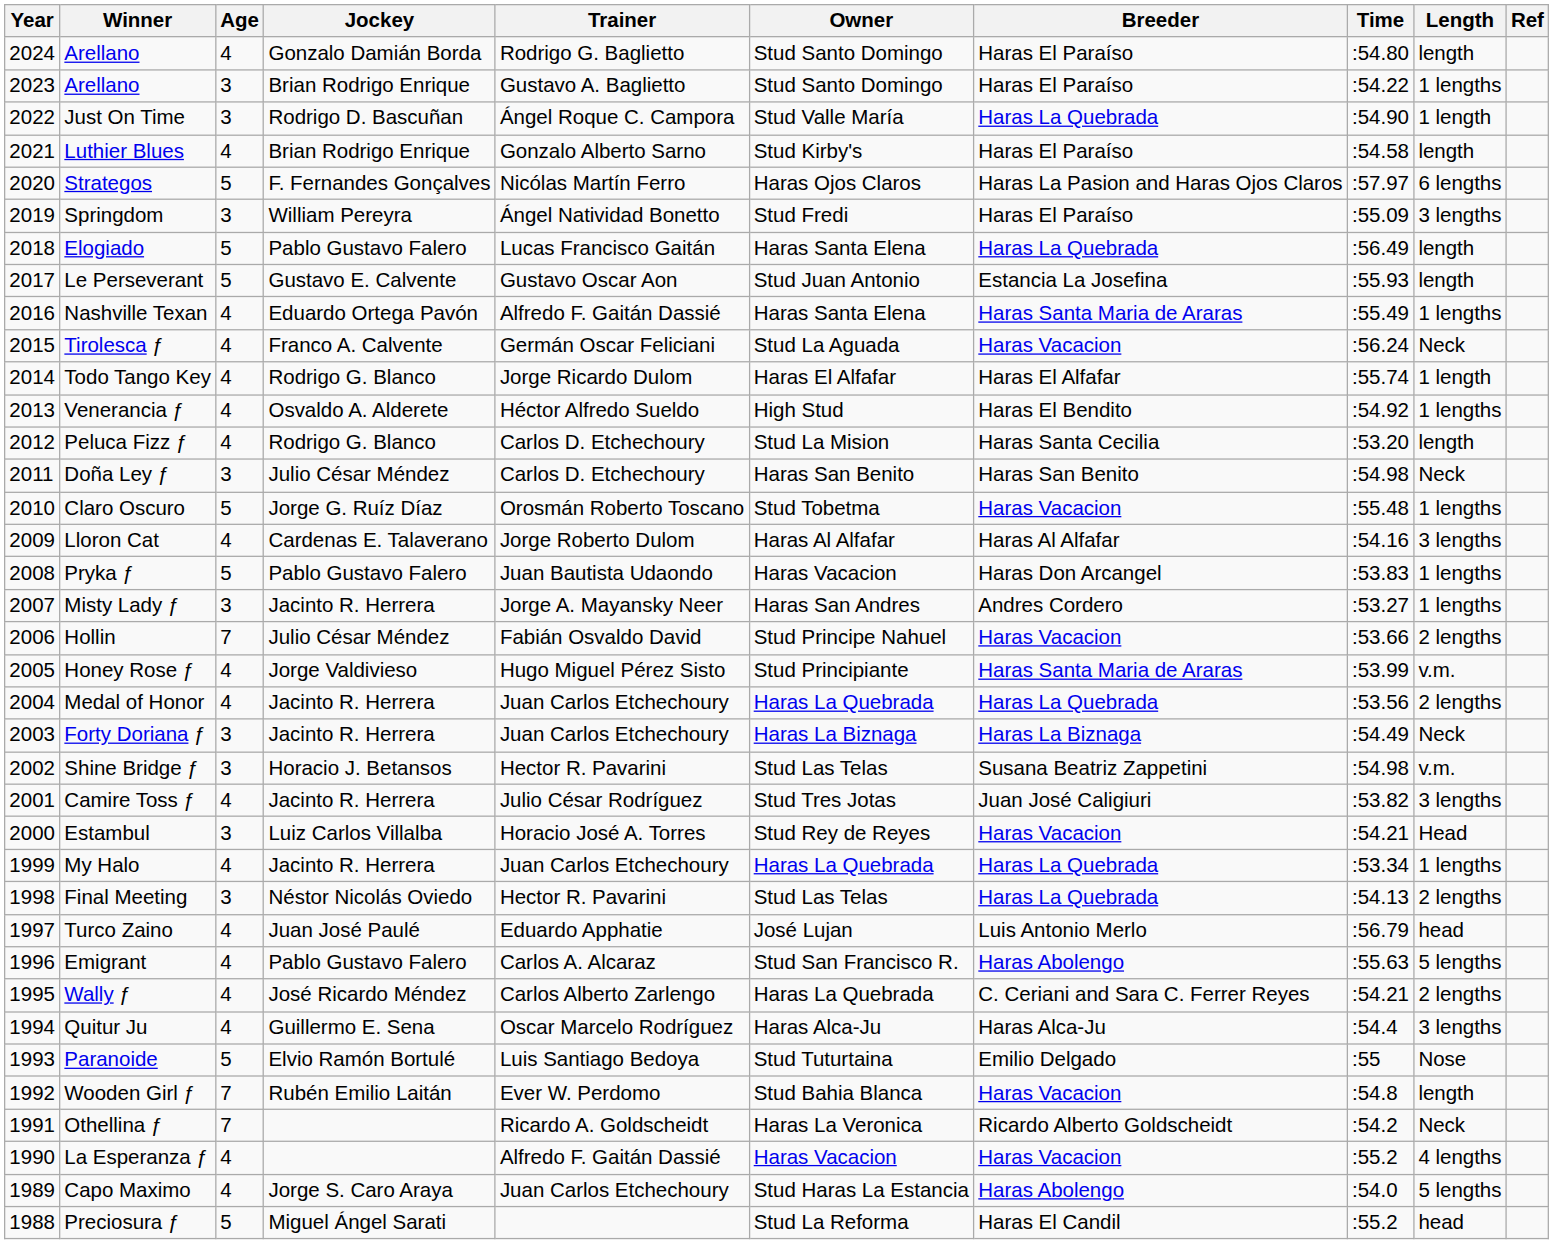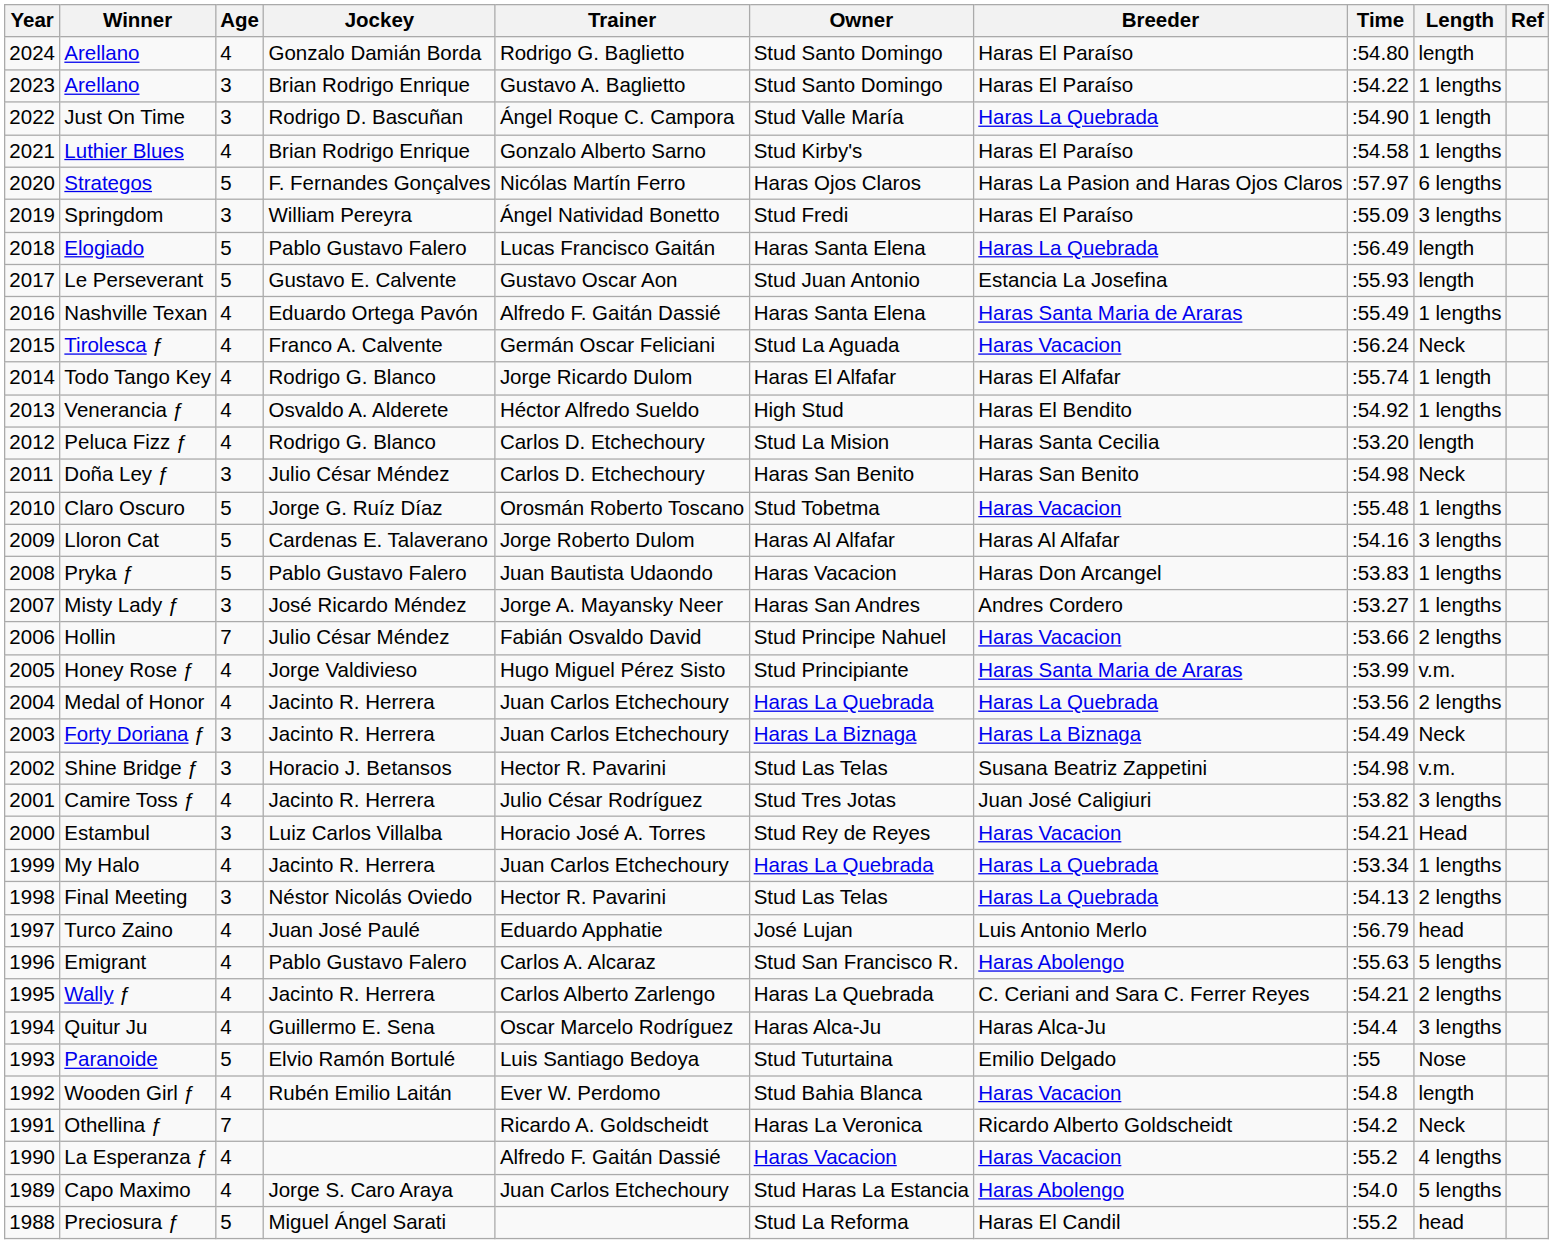 <table class="wikitable">
 <tr>
 <th>Year</th>
 <th>Winner</th>
 <th>Age</th>
 <th>Jockey</th>
 <th>Trainer</th>
 <th>Owner</th>
 <th>Breeder</th>
 <th>Time</th>
 <th>Length</th>
 <th>Ref</th>
 </tr>
 <tr>
 <td>2024</td>
 <td><a href='#'>Arellano</a></td>
 <td>4</td>
 <td>Gonzalo Damián Borda</td>
 <td>Rodrigo G. Baglietto</td>
 <td>Stud Santo Domingo</td>
 <td>Haras El Paraíso</td>
 <td>:54.80</td>
 <td> length</td>
 <td></td>
 </tr>
 <tr>
 <td>2023</td>
 <td><a href='#'>Arellano</a></td>
 <td>3</td>
 <td>Brian Rodrigo Enrique</td>
 <td>Gustavo A. Baglietto</td>
 <td>Stud Santo Domingo</td>
 <td>Haras El Paraíso</td>
 <td>:54.22</td>
 <td>1 lengths</td>
 <td></td>
 </tr>
 <tr>
 <td>2022</td>
 <td>Just On Time</td>
 <td>3</td>
 <td>Rodrigo D. Bascuñan</td>
 <td>Ángel Roque C. Campora</td>
 <td>Stud Valle María</td>
 <td><a href='#'>Haras La Quebrada</a></td>
 <td>:54.90</td>
 <td>1 length</td>
 <td></td>
 </tr>
 <tr>
 <td>2021</td>
 <td><a href='#'>Luthier Blues</a></td>
 <td>4</td>
 <td>Brian Rodrigo Enrique</td>
 <td>Gonzalo Alberto Sarno</td>
 <td>Stud Kirby's</td>
 <td>Haras El Paraíso</td>
 <td>:54.58</td>
-<td> length</td>
+<td>1 lengths</td>
 <td></td>
 </tr>
 <tr>
 <td>2020</td>
 <td><a href='#'>Strategos</a></td>
 <td>5</td>
 <td>F. Fernandes Gonçalves</td>
 <td>Nicólas Martín Ferro</td>
 <td>Haras Ojos Claros</td>
 <td>Haras La Pasion and Haras Ojos Claros</td>
 <td>:57.97</td>
 <td>6 lengths</td>
 <td></td>
 </tr>
 <tr>
 <td>2019</td>
 <td>Springdom</td>
 <td>3</td>
 <td>William Pereyra</td>
 <td>Ángel Natividad Bonetto</td>
 <td>Stud Fredi</td>
 <td>Haras El Paraíso</td>
 <td>:55.09</td>
 <td>3 lengths</td>
 <td></td>
 </tr>
 <tr>
 <td>2018</td>
 <td><a href='#'>Elogiado</a></td>
 <td>5</td>
 <td>Pablo Gustavo Falero</td>
 <td>Lucas Francisco Gaitán</td>
 <td>Haras Santa Elena</td>
 <td><a href='#'>Haras La Quebrada</a></td>
 <td>:56.49</td>
 <td> length</td>
 <td></td>
 </tr>
 <tr>
 <td>2017</td>
 <td>Le Perseverant</td>
 <td>5</td>
 <td>Gustavo E. Calvente</td>
 <td>Gustavo Oscar Aon</td>
 <td>Stud Juan Antonio</td>
 <td>Estancia La Josefina</td>
 <td>:55.93</td>
 <td> length</td>
 <td></td>
 </tr>
 <tr>
 <td>2016</td>
 <td>Nashville Texan</td>
 <td>4</td>
 <td>Eduardo Ortega Pavón</td>
 <td>Alfredo F. Gaitán Dassié</td>
 <td>Haras Santa Elena</td>
 <td><a href='#'>Haras Santa Maria de Araras</a></td>
 <td>:55.49</td>
 <td>1 lengths</td>
 <td></td>
 </tr>
 <tr>
 <td>2015</td>
 <td><a href='#'>Tirolesca</a> ƒ</td>
 <td>4</td>
 <td>Franco A. Calvente</td>
 <td>Germán Oscar Feliciani</td>
 <td>Stud La Aguada</td>
 <td><a href='#'>Haras Vacacion</a></td>
 <td>:56.24</td>
 <td>Neck</td>
 <td></td>
 </tr>
 <tr>
 <td>2014</td>
 <td>Todo Tango Key</td>
 <td>4</td>
 <td>Rodrigo G. Blanco</td>
 <td>Jorge Ricardo Dulom</td>
 <td>Haras El Alfafar</td>
 <td>Haras El Alfafar</td>
 <td>:55.74</td>
 <td>1 length</td>
 <td></td>
 </tr>
 <tr>
 <td>2013</td>
 <td>Venerancia ƒ</td>
 <td>4</td>
 <td>Osvaldo A. Alderete</td>
 <td>Héctor Alfredo Sueldo</td>
 <td>High Stud</td>
 <td>Haras El Bendito</td>
 <td>:54.92</td>
 <td>1 lengths</td>
 <td></td>
 </tr>
 <tr>
 <td>2012</td>
 <td>Peluca Fizz ƒ</td>
 <td>4</td>
 <td>Rodrigo G. Blanco</td>
 <td>Carlos D. Etchechoury</td>
 <td>Stud La Mision</td>
 <td>Haras Santa Cecilia</td>
 <td>:53.20</td>
 <td> length</td>
 <td></td>
 </tr>
 <tr>
 <td>2011</td>
 <td>Doña Ley ƒ</td>
 <td>3</td>
 <td>Julio César Méndez</td>
 <td>Carlos D. Etchechoury</td>
 <td>Haras San Benito</td>
 <td>Haras San Benito</td>
 <td>:54.98</td>
 <td>Neck</td>
 <td></td>
 </tr>
 <tr>
 <td>2010</td>
 <td>Claro Oscuro</td>
 <td>5</td>
 <td>Jorge G. Ruíz Díaz</td>
 <td>Orosmán Roberto Toscano</td>
 <td>Stud Tobetma</td>
 <td><a href='#'>Haras Vacacion</a></td>
 <td>:55.48</td>
 <td>1 lengths</td>
 <td></td>
 </tr>
 <tr>
 <td>2009</td>
 <td>Lloron Cat</td>
-<td>4</td>
+<td>5</td>
 <td>Cardenas E. Talaverano</td>
 <td>Jorge Roberto Dulom</td>
 <td>Haras Al Alfafar</td>
 <td>Haras Al Alfafar</td>
 <td>:54.16</td>
 <td>3 lengths</td>
 <td></td>
 </tr>
 <tr>
 <td>2008</td>
 <td>Pryka ƒ</td>
 <td>5</td>
 <td>Pablo Gustavo Falero</td>
 <td>Juan Bautista Udaondo</td>
 <td>Haras Vacacion</td>
 <td>Haras Don Arcangel</td>
 <td>:53.83</td>
 <td>1 lengths</td>
 <td></td>
 </tr>
 <tr>
 <td>2007</td>
 <td>Misty Lady ƒ</td>
 <td>3</td>
-<td>Jacinto R. Herrera</td>
+<td>José Ricardo Méndez</td>
 <td>Jorge A. Mayansky Neer</td>
 <td>Haras San Andres</td>
 <td>Andres Cordero</td>
 <td>:53.27</td>
 <td>1 lengths</td>
 <td></td>
 </tr>
 <tr>
 <td>2006</td>
 <td>Hollin</td>
 <td>7</td>
 <td>Julio César Méndez</td>
 <td>Fabián Osvaldo David</td>
 <td>Stud Principe Nahuel</td>
 <td><a href='#'>Haras Vacacion</a></td>
 <td>:53.66</td>
 <td>2 lengths</td>
 <td></td>
 </tr>
 <tr>
 <td>2005</td>
 <td>Honey Rose ƒ</td>
 <td>4</td>
 <td>Jorge Valdivieso</td>
 <td>Hugo Miguel Pérez Sisto</td>
 <td>Stud Principiante</td>
 <td><a href='#'>Haras Santa Maria de Araras</a></td>
 <td>:53.99</td>
 <td>v.m.</td>
 <td></td>
 </tr>
 <tr>
 <td>2004</td>
 <td>Medal of Honor</td>
 <td>4</td>
 <td>Jacinto R. Herrera</td>
 <td>Juan Carlos Etchechoury</td>
 <td><a href='#'>Haras La Quebrada</a></td>
 <td><a href='#'>Haras La Quebrada</a></td>
 <td>:53.56</td>
 <td>2 lengths</td>
 <td></td>
 </tr>
 <tr>
 <td>2003</td>
 <td><a href='#'>Forty Doriana</a> ƒ</td>
 <td>3</td>
 <td>Jacinto R. Herrera</td>
 <td>Juan Carlos Etchechoury</td>
 <td><a href='#'>Haras La Biznaga</a></td>
 <td><a href='#'>Haras La Biznaga</a></td>
 <td>:54.49</td>
 <td>Neck</td>
 <td></td>
 </tr>
 <tr>
 <td>2002</td>
 <td>Shine Bridge ƒ</td>
 <td>3</td>
 <td>Horacio J. Betansos</td>
 <td>Hector R. Pavarini</td>
 <td>Stud Las Telas</td>
 <td>Susana Beatriz Zappetini</td>
 <td>:54.98</td>
 <td>v.m.</td>
 <td></td>
 </tr>
 <tr>
 <td>2001</td>
 <td>Camire Toss ƒ</td>
 <td>4</td>
 <td>Jacinto R. Herrera</td>
 <td>Julio César Rodríguez</td>
 <td>Stud Tres Jotas</td>
 <td>Juan José Caligiuri</td>
 <td>:53.82</td>
 <td>3 lengths</td>
 <td></td>
 </tr>
 <tr>
 <td>2000</td>
 <td>Estambul</td>
 <td>3</td>
 <td>Luiz Carlos Villalba</td>
 <td>Horacio José A. Torres</td>
 <td>Stud Rey de Reyes</td>
 <td><a href='#'>Haras Vacacion</a></td>
 <td>:54.21</td>
 <td>Head</td>
 <td></td>
 </tr>
 <tr>
 <td>1999</td>
 <td>My Halo</td>
 <td>4</td>
 <td>Jacinto R. Herrera</td>
 <td>Juan Carlos Etchechoury</td>
 <td><a href='#'>Haras La Quebrada</a></td>
 <td><a href='#'>Haras La Quebrada</a></td>
 <td>:53.34</td>
 <td>1 lengths</td>
 <td></td>
 </tr>
 <tr>
 <td>1998</td>
 <td>Final Meeting</td>
 <td>3</td>
 <td>Néstor Nicolás Oviedo</td>
 <td>Hector R. Pavarini</td>
 <td>Stud Las Telas</td>
 <td><a href='#'>Haras La Quebrada</a></td>
 <td>:54.13</td>
 <td>2 lengths</td>
 <td></td>
 </tr>
 <tr>
 <td>1997</td>
 <td>Turco Zaino</td>
 <td>4</td>
 <td>Juan José Paulé</td>
 <td>Eduardo Apphatie</td>
 <td>José Lujan</td>
 <td>Luis Antonio Merlo</td>
 <td>:56.79</td>
 <td> head</td>
 <td></td>
 </tr>
 <tr>
 <td>1996</td>
 <td>Emigrant</td>
 <td>4</td>
 <td>Pablo Gustavo Falero</td>
 <td>Carlos A. Alcaraz</td>
 <td>Stud San Francisco R.</td>
 <td><a href='#'>Haras Abolengo</a></td>
 <td>:55.63</td>
 <td>5 lengths</td>
 <td></td>
 </tr>
 <tr>
 <td>1995</td>
 <td><a href='#'>Wally</a> ƒ</td>
 <td>4</td>
-<td>José Ricardo Méndez</td>
+<td>Jacinto R. Herrera</td>
 <td>Carlos Alberto Zarlengo</td>
 <td>Haras La Quebrada</td>
 <td>C. Ceriani and Sara C. Ferrer Reyes</td>
 <td>:54.21</td>
 <td>2 lengths</td>
 <td></td>
 </tr>
 <tr>
 <td>1994</td>
 <td>Quitur Ju</td>
 <td>4</td>
 <td>Guillermo E. Sena</td>
 <td>Oscar Marcelo Rodríguez</td>
 <td>Haras Alca-Ju</td>
 <td>Haras Alca-Ju</td>
 <td>:54.4</td>
 <td>3 lengths</td>
 <td></td>
 </tr>
 <tr>
 <td>1993</td>
 <td><a href='#'>Paranoide</a></td>
 <td>5</td>
 <td>Elvio Ramón Bortulé</td>
 <td>Luis Santiago Bedoya</td>
 <td>Stud Tuturtaina</td>
 <td>Emilio Delgado</td>
 <td>:55</td>
 <td>Nose</td>
 <td></td>
 </tr>
 <tr>
 <td>1992</td>
 <td>Wooden Girl ƒ</td>
-<td>7</td>
+<td>4</td>
 <td>Rubén Emilio Laitán</td>
 <td>Ever W. Perdomo</td>
 <td>Stud Bahia Blanca</td>
 <td><a href='#'>Haras Vacacion</a></td>
 <td>:54.8</td>
 <td> length</td>
 <td></td>
 </tr>
 <tr>
 <td>1991</td>
 <td>Othellina ƒ</td>
 <td>7</td>
 <td></td>
 <td>Ricardo A. Goldscheidt</td>
 <td>Haras La Veronica</td>
 <td>Ricardo Alberto Goldscheidt</td>
 <td>:54.2</td>
 <td>Neck</td>
 <td></td>
 </tr>
 <tr>
 <td>1990</td>
 <td>La Esperanza ƒ</td>
 <td>4</td>
 <td></td>
 <td>Alfredo F. Gaitán Dassié</td>
 <td><a href='#'>Haras Vacacion</a></td>
 <td><a href='#'>Haras Vacacion</a></td>
 <td>:55.2</td>
 <td>4 lengths</td>
 <td></td>
 </tr>
 <tr>
 <td>1989</td>
 <td>Capo Maximo</td>
 <td>4</td>
 <td>Jorge S. Caro Araya</td>
 <td>Juan Carlos Etchechoury</td>
 <td>Stud Haras La Estancia</td>
 <td><a href='#'>Haras Abolengo</a></td>
 <td>:54.0</td>
 <td>5 lengths</td>
 <td></td>
 </tr>
 <tr>
 <td>1988</td>
 <td>Preciosura ƒ</td>
 <td>5</td>
 <td>Miguel Ángel Sarati</td>
 <td></td>
 <td>Stud La Reforma</td>
 <td>Haras El Candil</td>
 <td>:55.2</td>
 <td> head</td>
 <td></td>
 </tr>
 </table>
